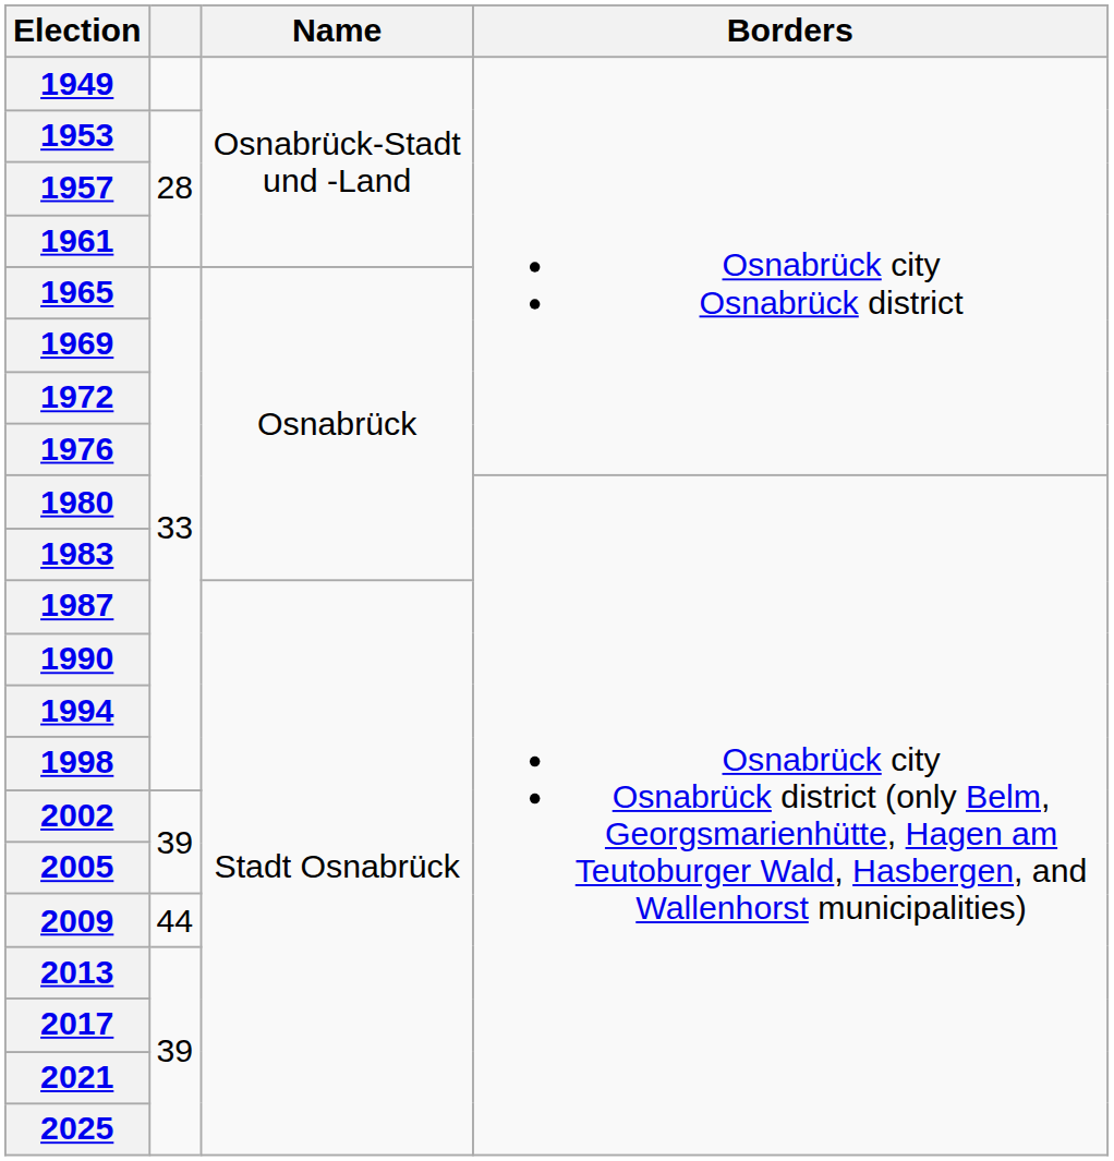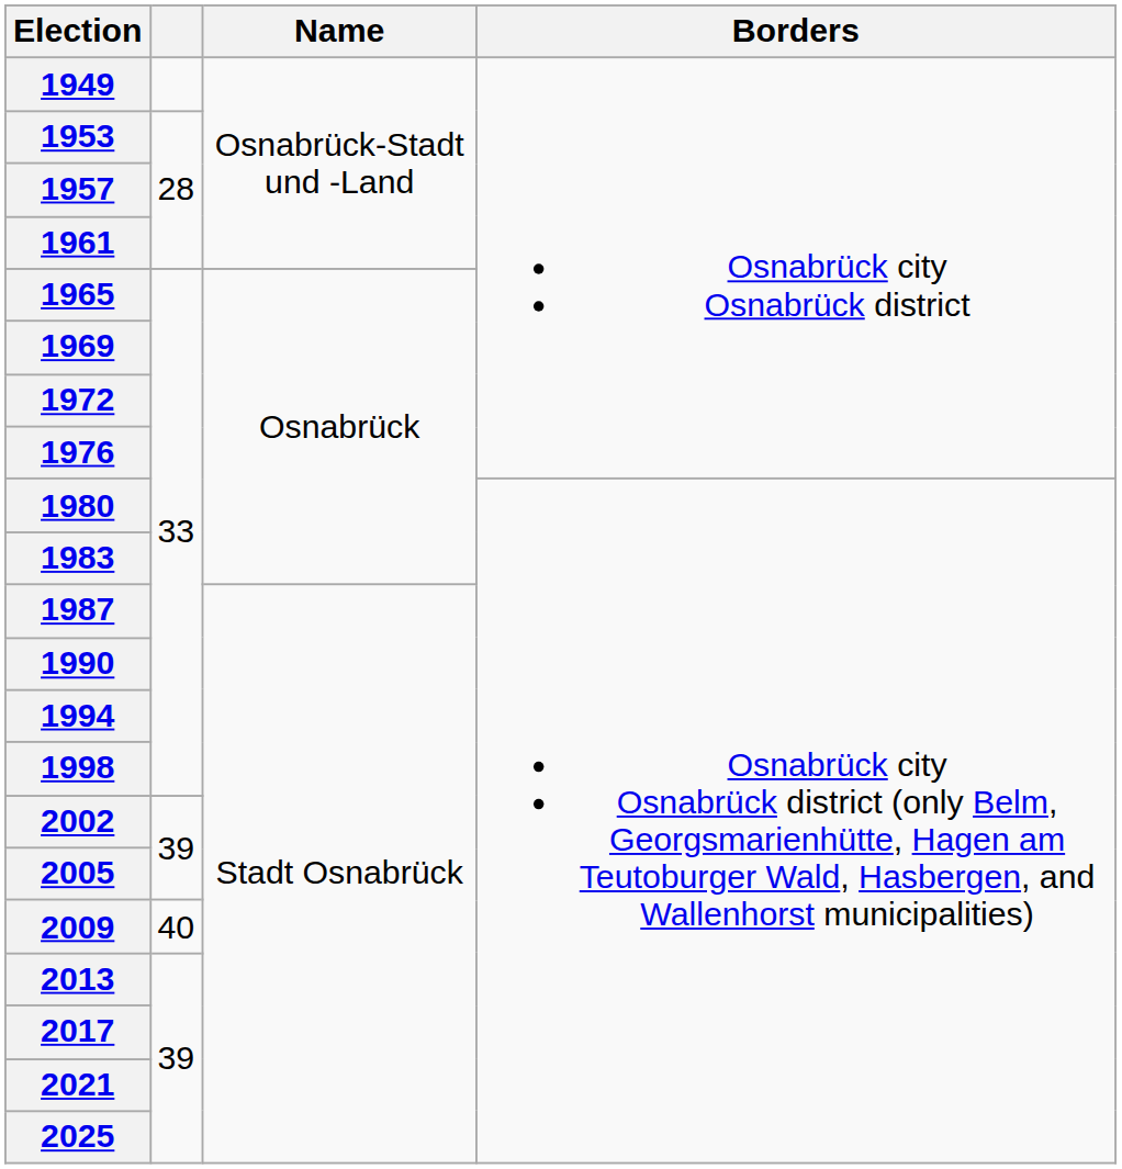 <table class=wikitable style="text-align:center">
 <tr>
 <th>Election</th>
 <th></th>
 <th width=125px>Name</th>
 <th width=300px>Borders</th>
 </tr>
 <tr>
 <th><a href='#'>1949</a></th>
 <td></td>
 <td rowspan=4>Osnabrück-Stadt und -Land</td>
 <td rowspan=8><br><ul><li><a href='#'>Osnabrück</a> city</li><li><a href='#'>Osnabrück</a> district</li></ul></td>
 </tr>
 <tr>
 <th><a href='#'>1953</a></th>
 <td rowspan=3>28</td>
 </tr>
 <tr>
 <th><a href='#'>1957</a></th>
 </tr>
 <tr>
 <th><a href='#'>1961</a></th>
 </tr>
 <tr>
 <th><a href='#'>1965</a></th>
 <td rowspan=10>33</td>
 <td rowspan=6>Osnabrück</td>
 </tr>
 <tr>
 <th><a href='#'>1969</a></th>
 </tr>
 <tr>
 <th><a href='#'>1972</a></th>
 </tr>
 <tr>
 <th><a href='#'>1976</a></th>
 </tr>
 <tr>
 <th><a href='#'>1980</a></th>
 <td rowspan=13><br><ul><li><a href='#'>Osnabrück</a> city</li><li><a href='#'>Osnabrück</a> district (only <a href='#'>Belm</a>, <a href='#'>Georgsmarienhütte</a>, <a href='#'>Hagen am Teutoburger Wald</a>, <a href='#'>Hasbergen</a>, and <a href='#'>Wallenhorst</a> municipalities)</li></ul></td>
 </tr>
 <tr>
 <th><a href='#'>1983</a></th>
 </tr>
 <tr>
 <th><a href='#'>1987</a></th>
 <td rowspan=11>Stadt Osnabrück</td>
 </tr>
 <tr>
 <th><a href='#'>1990</a></th>
 </tr>
 <tr>
 <th><a href='#'>1994</a></th>
 </tr>
 <tr>
 <th><a href='#'>1998</a></th>
 </tr>
 <tr>
 <th><a href='#'>2002</a></th>
 <td rowspan=2>39</td>
 </tr>
 <tr>
 <th><a href='#'>2005</a></th>
 </tr>
 <tr>
 <th><a href='#'>2009</a></th>
-<td>44</td>
+<td>40</td>
 </tr>
 <tr>
 <th><a href='#'>2013</a></th>
 <td rowspan=4>39</td>
 </tr>
 <tr>
 <th><a href='#'>2017</a></th>
 </tr>
 <tr>
 <th><a href='#'>2021</a></th>
 </tr>
 <tr>
 <th><a href='#'>2025</a></th>
 </tr>
 </table>
